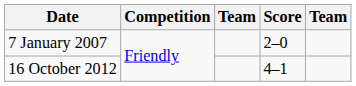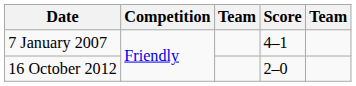 <table class="wikitable">
 <tr>
 <th>Date</th>
 <th>Competition</th>
 <th>Team</th>
 <th>Score</th>
 <th>Team</th>
 </tr>
 <tr>
 <td>7 January 2007</td>
 <td rowspan="2"><a href='#'>Friendly</a></td>
 <td></td>
-<td>2–0</td>
+<td>4–1</td>
 <td></td>
 </tr>
 <tr>
 <td>16 October 2012</td>
 <td></td>
-<td>4–1</td>
+<td>2–0</td>
 <td></td>
 </tr>
 </table>
